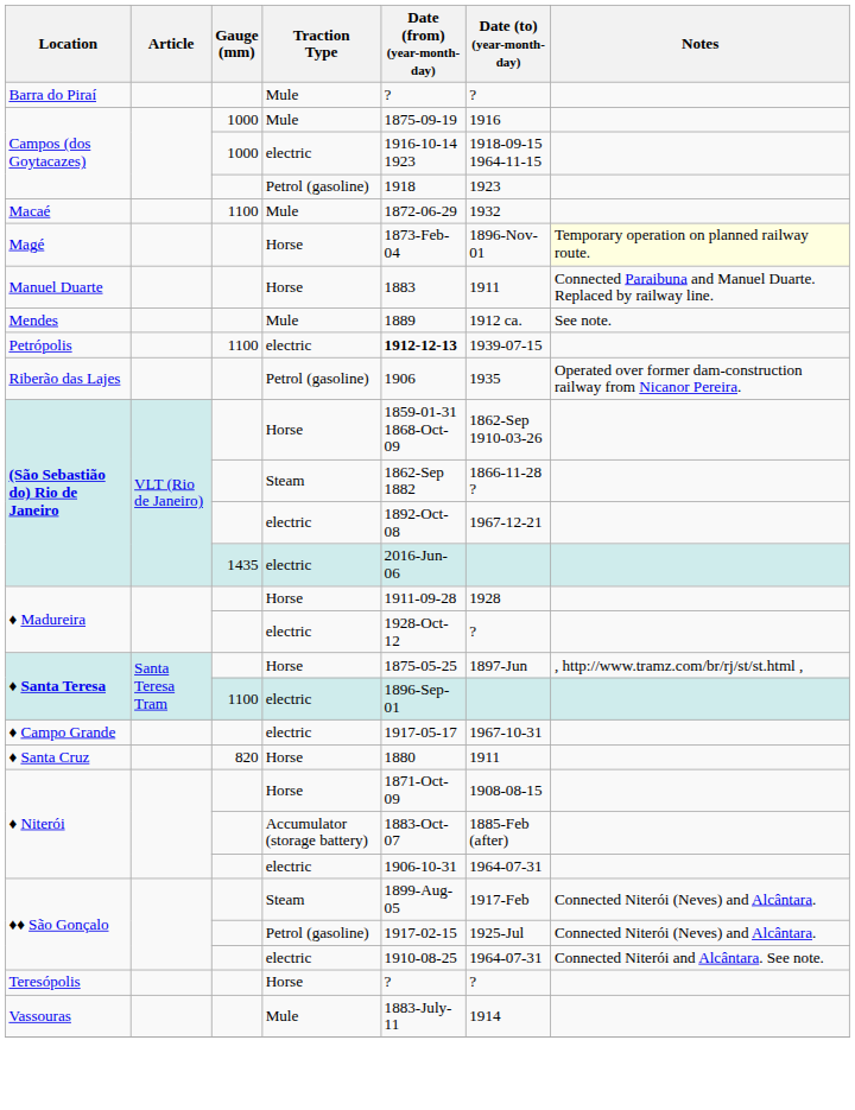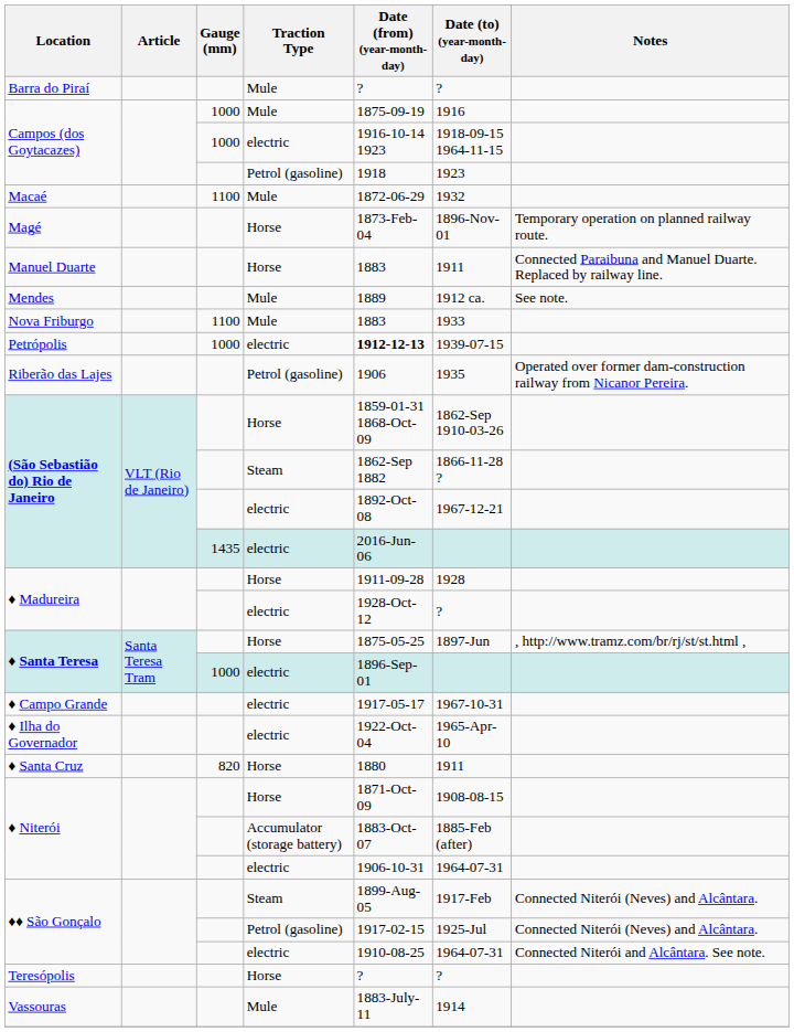 <table class="wikitable sortable">
 <tr>
 <th>Location</th>
 <th>Article</th>
 <th>Gauge<br> (mm)</th>
 <th>Traction<br>Type</th>
 <th width=80px>Date (from)<br><small>(year-month-day)</small></th>
 <th width=80px>Date (to)<br><small>(year-month-day)</small></th>
 <th>Notes</th>
 </tr>
 <tr>
 <td><a href='#'>Barra do Piraí</a></td>
 <td> </td>
 <td align=right></td>
 <td>Mule</td>
 <td>?</td>
 <td>?</td>
 <td> </td>
 </tr>
 <tr>
 <td rowspan="3"><a href='#'>Campos (dos Goytacazes)</a></td>
 <td rowspan="3"> </td>
 <td align=right>1000</td>
 <td>Mule</td>
 <td>1875-09-19</td>
 <td>1916</td>
 <td></td>
 </tr>
 <tr>
 <td align=right>1000</td>
 <td>electric</td>
 <td>1916-10-14<br>1923</td>
 <td>1918-09-15<br>1964-11-15</td>
 <td></td>
 </tr>
 <tr>
 <td align=right></td>
 <td>Petrol (gasoline)</td>
 <td>1918</td>
 <td>1923</td>
 <td></td>
 </tr>
 <tr>
 <td><a href='#'>Macaé</a></td>
 <td> </td>
 <td align=right>1100</td>
 <td>Mule</td>
 <td>1872-06-29</td>
 <td>1932</td>
 <td></td>
 </tr>
 <tr>
 <td><a href='#'>Magé</a></td>
 <td> </td>
 <td align=right></td>
 <td>Horse</td>
 <td>1873-Feb-04</td>
 <td>1896-Nov-01</td>
-<td style="background: lightyellow;"> Temporary operation on planned railway route.</td>
+<td> Temporary operation on planned railway route.</td>
 </tr>
 <tr>
 <td><a href='#'>Manuel Duarte</a></td>
 <td> </td>
 <td align=right></td>
 <td>Horse</td>
 <td>1883</td>
 <td>1911</td>
 <td> Connected <a href='#'>Paraibuna</a> and Manuel Duarte. Replaced by railway line.</td>
 </tr>
 <tr>
 <td><a href='#'>Mendes</a></td>
 <td> </td>
 <td align=right></td>
 <td>Mule</td>
 <td>1889</td>
 <td>1912 ca.</td>
 <td> See note.</td>
 </tr>
 <tr>
+<td><a href='#'>Nova Friburgo</a></td>
+<td> </td>
+<td align=right>1100</td>
+<td>Mule</td>
+<td>1883</td>
+<td>1933</td>
+<td></td>
+</tr>
+<tr>
 <td><a href='#'>Petrópolis</a></td>
 <td> </td>
-<td align=right>1100</td>
+<td align=right>1000</td>
 <td>electric</td>
 <td><strong>1912-12-13</strong></td>
 <td>1939-07-15</td>
 <td></td>
 </tr>
 <tr>
 <td><a href='#'>Riberão das Lajes</a></td>
 <td> </td>
 <td align=right></td>
 <td>Petrol (gasoline)</td>
 <td>1906</td>
 <td>1935</td>
 <td> Operated over former dam-construction railway from <a href='#'>Nicanor Pereira</a>.</td>
 </tr>
 <tr>
 <td rowspan="4" style="background:#CFECEC"><strong><a href='#'>(São Sebastião do) Rio de Janeiro</a></strong></td>
 <td rowspan="4" style="background:#CFECEC"><a href='#'>VLT (Rio de Janeiro)</a></td>
 <td align=right></td>
 <td>Horse</td>
 <td>1859-01-31<br>1868-Oct-09</td>
 <td>1862-Sep<br>1910-03-26</td>
 <td></td>
 </tr>
 <tr>
 <td align=right></td>
 <td>Steam</td>
 <td>1862-Sep<br>1882</td>
 <td>1866-11-28<br>?</td>
 <td></td>
 </tr>
 <tr>
 <td align=right></td>
 <td>electric</td>
 <td>1892-Oct-08</td>
 <td>1967-12-21</td>
 <td></td>
 </tr>
 <tr>
 <td align=right style="background:#CFECEC">1435</td>
 <td style="background:#CFECEC">electric</td>
 <td style="background:#CFECEC">2016-Jun-06</td>
 <td style="background:#CFECEC"></td>
 <td style="background:#CFECEC"></td>
 </tr>
 <tr>
 <td rowspan="2">♦ <a href='#'>Madureira</a></td>
 <td rowspan="2"> </td>
 <td align=right></td>
 <td>Horse</td>
 <td>1911-09-28</td>
 <td>1928</td>
 <td></td>
 </tr>
 <tr>
 <td align=right></td>
 <td>electric</td>
 <td>1928-Oct-12</td>
 <td>?</td>
 <td></td>
 </tr>
 <tr>
 <td rowspan="2" style="background:#CFECEC">♦ <strong><a href='#'>Santa Teresa</a></strong></td>
 <td rowspan="2" style="background:#CFECEC"><a href='#'>Santa Teresa Tram</a></td>
 <td align=right></td>
 <td>Horse</td>
 <td>1875-05-25</td>
 <td>1897-Jun</td>
 <td>, http://www.tramz.com/br/rj/st/st.html , </td>
 </tr>
 <tr style="background:#CFECEC">
-<td align=right>1100</td>
+<td align=right>1000</td>
 <td>electric</td>
 <td>1896-Sep-01</td>
 <td> </td>
 <td></td>
 </tr>
 <tr>
 <td>♦ <a href='#'>Campo Grande</a></td>
 <td> </td>
 <td align=right></td>
 <td>electric</td>
 <td>1917-05-17</td>
 <td>1967-10-31</td>
+<td></td>
+</tr>
+<tr>
+<td>♦ <a href='#'>Ilha do Governador</a></td>
+<td> </td>
+<td align=right></td>
+<td>electric</td>
+<td>1922-Oct-04</td>
+<td>1965-Apr-10</td>
 <td></td>
 </tr>
 <tr>
 <td>♦ <a href='#'>Santa Cruz</a></td>
 <td> </td>
 <td align=right>820</td>
 <td>Horse</td>
 <td>1880</td>
 <td>1911</td>
 <td></td>
 </tr>
 <tr>
 <td rowspan="3">♦ <a href='#'>Niterói</a></td>
 <td rowspan="3"> </td>
 <td align=right></td>
 <td>Horse</td>
 <td>1871-Oct-09</td>
 <td>1908-08-15</td>
 <td></td>
 </tr>
 <tr>
 <td align=right></td>
 <td>Accumulator (storage battery)</td>
 <td>1883-Oct-07</td>
 <td>1885-Feb (after)</td>
 <td></td>
 </tr>
 <tr>
 <td align=right></td>
 <td>electric</td>
 <td>1906-10-31</td>
 <td>1964-07-31</td>
 <td></td>
 </tr>
 <tr>
 <td rowspan="3">♦♦ <a href='#'>São Gonçalo</a></td>
 <td rowspan="3"> </td>
 <td align=right></td>
 <td>Steam</td>
 <td>1899-Aug-05</td>
 <td>1917-Feb</td>
 <td> Connected Niterói (Neves) and <a href='#'>Alcântara</a>.</td>
 </tr>
 <tr>
 <td align=right></td>
 <td>Petrol (gasoline)</td>
 <td>1917-02-15</td>
 <td>1925-Jul</td>
 <td> Connected Niterói (Neves) and <a href='#'>Alcântara</a>.</td>
 </tr>
 <tr>
 <td align=right></td>
 <td>electric</td>
 <td>1910-08-25</td>
 <td>1964-07-31</td>
 <td> Connected Niterói and <a href='#'>Alcântara</a>. See note.</td>
 </tr>
 <tr>
 <td><a href='#'>Teresópolis</a></td>
 <td> </td>
 <td align=right></td>
 <td>Horse</td>
 <td>?</td>
 <td>?</td>
 <td> </td>
 </tr>
 <tr>
 <td><a href='#'>Vassouras</a></td>
 <td> </td>
 <td align=right></td>
 <td>Mule</td>
 <td>1883-July-11</td>
 <td>1914</td>
 <td></td>
 </tr>
 <tr>
 </tr>
 </table>
